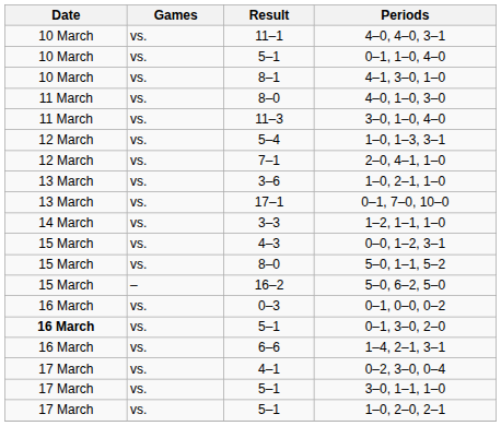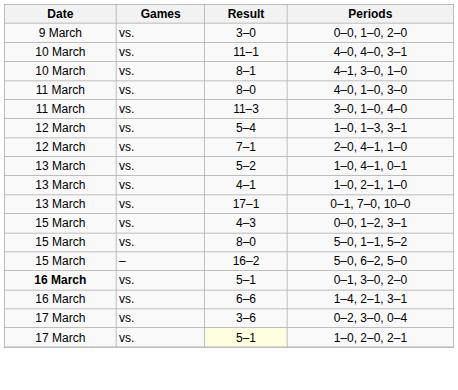 <table class="wikitable" style="text-align:center;" width="600px">
 <tr>
 <th>Date</th>
 <th>Games</th>
 <th>Result</th>
 <th>Periods</th>
 </tr>
 <tr>
+<td>9 March</td>
+<td align="left"> vs. </td>
+<td>3–0</td>
+<td>0–0, 1–0, 2–0</td>
+</tr>
+<tr>
 <td>10 March</td>
 <td align="left"> vs. </td>
 <td>11–1</td>
 <td>4–0, 4–0, 3–1</td>
-</tr>
-<tr>
-<td>10 March</td>
-<td align="left"> vs. </td>
-<td>5–1</td>
-<td>0–1, 1–0, 4–0</td>
 </tr>
 <tr>
 <td>10 March</td>
 <td align="left"> vs. </td>
 <td>8–1</td>
 <td>4–1, 3–0, 1–0</td>
 </tr>
 <tr>
 <td>11 March</td>
 <td align="left"> vs. </td>
 <td>8–0</td>
 <td>4–0, 1–0, 3–0</td>
 </tr>
 <tr>
 <td>11 March</td>
 <td align="left"> vs. </td>
 <td>11–3</td>
 <td>3–0, 1–0, 4–0</td>
 </tr>
 <tr>
 <td>12 March</td>
 <td align="left"> vs. </td>
 <td>5–4</td>
 <td>1–0, 1–3, 3–1</td>
 </tr>
 <tr>
 <td>12 March</td>
 <td align="left"> vs. </td>
 <td>7–1</td>
 <td>2–0, 4–1, 1–0</td>
 </tr>
 <tr>
 <td>13 March</td>
 <td align="left"> vs. </td>
-<td>3–6</td>
+<td>5–2</td>
+<td>1–0, 4–1, 0–1</td>
+</tr>
+<tr>
+<td>13 March</td>
+<td align="left"> vs. </td>
+<td>4–1</td>
 <td>1–0, 2–1, 1–0</td>
 </tr>
 <tr>
 <td>13 March</td>
 <td align="left"> vs. </td>
 <td>17–1</td>
 <td>0–1, 7–0, 10–0</td>
-</tr>
-<tr>
-<td>14 March</td>
-<td align="left"> vs. </td>
-<td>3–3</td>
-<td>1–2, 1–1, 1–0</td>
 </tr>
 <tr>
 <td>15 March</td>
 <td align="left"> vs. </td>
 <td>4–3</td>
 <td>0–0, 1–2, 3–1</td>
 </tr>
 <tr>
 <td>15 March</td>
 <td align="left"> vs. </td>
 <td>8–0</td>
 <td>5–0, 1–1, 5–2</td>
 </tr>
 <tr>
 <td>15 March</td>
 <td align="left"> – </td>
 <td>16–2</td>
 <td>5–0, 6–2, 5–0</td>
 </tr>
 <tr>
-<td>16 March</td>
-<td align="left"> vs. </td>
-<td>0–3</td>
-<td>0–1, 0–0, 0–2</td>
-</tr>
-<tr>
 <td><strong>16 March</strong></td>
 <td align="left"> vs. </td>
 <td>5–1</td>
 <td>0–1, 3–0, 2–0</td>
 </tr>
 <tr>
 <td>16 March</td>
 <td align="left"> vs. </td>
 <td>6–6</td>
 <td>1–4, 2–1, 3–1</td>
 </tr>
 <tr>
 <td>17 March</td>
 <td align="left"> vs. </td>
-<td>4–1</td>
+<td>3–6</td>
 <td>0–2, 3–0, 0–4</td>
 </tr>
 <tr>
 <td>17 March</td>
 <td align="left"> vs. </td>
-<td>5–1</td>
-<td>3–0, 1–1, 1–0</td>
-</tr>
-<tr>
-<td>17 March</td>
-<td align="left"> vs. </td>
-<td>5–1</td>
+<td style="background: lightyellow;">5–1</td>
 <td>1–0, 2–0, 2–1</td>
 </tr>
 <tr>
 </tr>
 </table>
